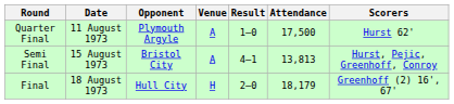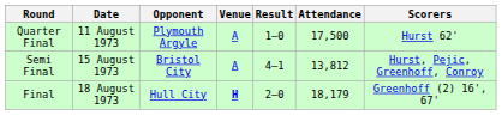 <table class="wikitable" style="font-size:100%; text-align:center">
 <tr>
 <th>Round</th>
 <th>Date</th>
 <th>Opponent</th>
 <th>Venue</th>
 <th>Result</th>
 <th>Attendance</th>
 <th>Scorers</th>
 </tr>
 <tr style="background-color: #CCFFCC;">
 <td>Quarter Final</td>
 <td>11 August 1973</td>
 <td><a href='#'>Plymouth Argyle</a></td>
 <td><a href='#'>A</a></td>
 <td>1–0</td>
 <td>17,500</td>
 <td><a href='#'>Hurst</a> 62'</td>
 </tr>
 <tr style="background-color: #CCFFCC;">
 <td>Semi Final</td>
 <td>15 August 1973</td>
 <td><a href='#'>Bristol City</a></td>
 <td><a href='#'>A</a></td>
 <td>4–1</td>
-<td>13,813</td>
+<td>13,812</td>
 <td><a href='#'>Hurst</a>, <a href='#'>Pejic</a>, <a href='#'>Greenhoff</a>, <a href='#'>Conroy</a></td>
 </tr>
 <tr style="background-color: #CCFFCC;">
 <td>Final</td>
 <td>18 August 1973</td>
 <td><a href='#'>Hull City</a></td>
-<td><a href='#'>H</a></td>
+<td><strong><a href='#'>H</a></strong></td>
 <td>2–0</td>
 <td>18,179</td>
 <td><a href='#'>Greenhoff</a> (2) 16', 67'</td>
 </tr>
 </table>
